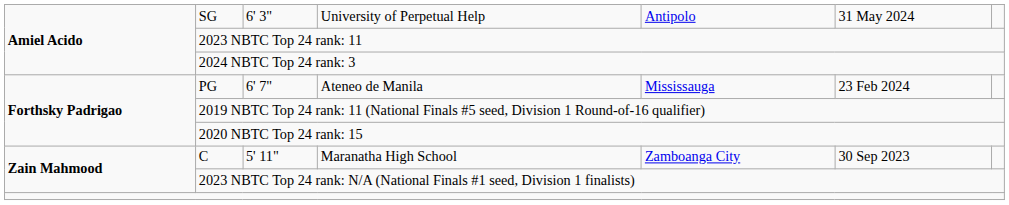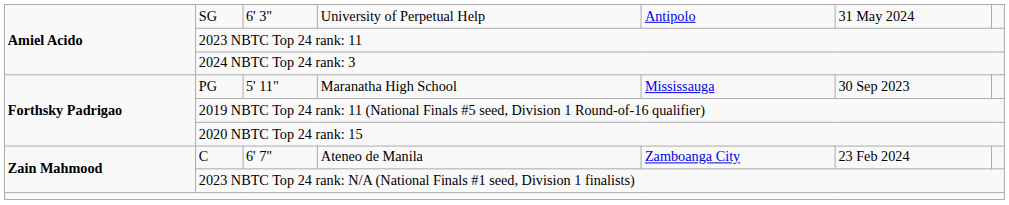 <table class=wikitable width=80% style=font-size:90%>
 <tr>
 <td rowspan=3><strong>Amiel Acido</strong></td>
 <td>SG</td>
 <td>6' 3"</td>
 <td>University of Perpetual Help</td>
 <td><a href='#'>Antipolo</a></td>
 <td>31 May 2024</td>
 <td></td>
 </tr>
 <tr>
 <td colspan=6>2023 NBTC Top 24 rank: 11</td>
 </tr>
 <tr>
 <td colspan=6>2024 NBTC Top 24 rank: 3</td>
 </tr>
 <tr>
 <td rowspan=3><strong>Forthsky Padrigao</strong></td>
 <td>PG</td>
-<td>6' 7"</td>
-<td>Ateneo de Manila</td>
+<td>5' 11"</td>
+<td>Maranatha High School</td>
 <td><a href='#'>Mississauga</a></td>
-<td>23 Feb 2024</td>
+<td>30 Sep 2023</td>
 <td></td>
 </tr>
 <tr>
 <td colspan=6>2019 NBTC Top 24 rank: 11 (National Finals #5 seed, Division 1 Round-of-16 qualifier)</td>
 </tr>
 <tr>
 <td colspan=6>2020 NBTC Top 24 rank: 15</td>
 </tr>
 <tr>
 <td rowspan=2><strong>Zain Mahmood</strong></td>
 <td>C</td>
-<td>5' 11"</td>
-<td>Maranatha High School</td>
+<td>6' 7"</td>
+<td>Ateneo de Manila</td>
 <td><a href='#'>Zamboanga City</a></td>
-<td>30 Sep 2023</td>
+<td>23 Feb 2024</td>
 <td></td>
 </tr>
 <tr>
 <td colspan=6>2023 NBTC Top 24 rank: N/A (National Finals #1 seed, Division 1 finalists)</td>
 </tr>
 <tr>
 <td colspan=7></td>
 </tr>
 </table>
